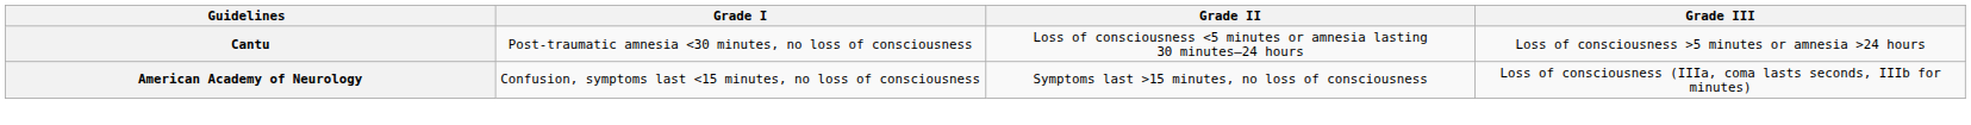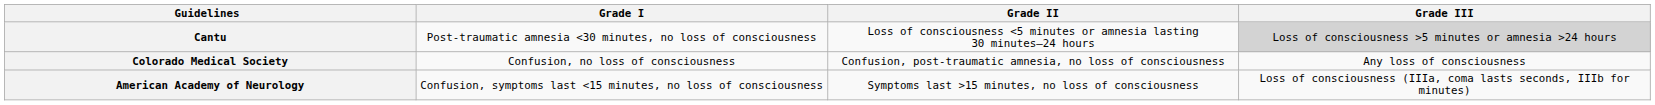 <table class="wikitable" style="margin: 1em auto 1em auto; text-align:center">
 <tr>
 <th>Guidelines </th>
 <th>Grade I</th>
 <th>Grade II</th>
 <th>Grade III</th>
 </tr>
 <tr>
 <th>Cantu</th>
 <td width="25%">Post-traumatic amnesia <30 minutes, no loss of consciousness</td>
 <td width="25%">Loss of consciousness <5 minutes or amnesia lasting 30 minutes–24 hours</td>
-<td width="25%">Loss of consciousness >5 minutes or amnesia >24 hours</td>
+<td width="25%" style="background: lightgrey;">Loss of consciousness >5 minutes or amnesia >24 hours</td>
+</tr>
+<tr>
+<th>Colorado Medical Society</th>
+<td>Confusion, no loss of consciousness</td>
+<td>Confusion, post-traumatic amnesia, no loss of consciousness</td>
+<td>Any loss of consciousness</td>
 </tr>
 <tr>
 <th>American Academy of Neurology</th>
 <td>Confusion, symptoms last <15 minutes, no loss of consciousness</td>
 <td>Symptoms last >15 minutes, no loss of consciousness</td>
 <td>Loss of consciousness (IIIa, coma lasts seconds, IIIb for minutes)</td>
 </tr>
 </table>
